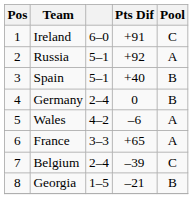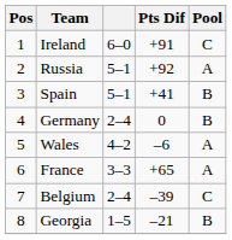 <table class="wikitable sortable"  style="text-align: center;">
 <tr>
 <th>Pos</th>
 <th>Team</th>
 <th></th>
 <th>Pts Dif</th>
 <th>Pool</th>
 </tr>
 <tr>
 <td>1</td>
 <td align=left>Ireland</td>
 <td>6–0</td>
 <td>+91</td>
 <td>C</td>
 </tr>
 <tr>
 <td>2</td>
 <td align=left>Russia</td>
 <td>5–1</td>
 <td>+92</td>
 <td>A</td>
 </tr>
 <tr>
 <td>3</td>
 <td align=left>Spain</td>
 <td>5–1</td>
-<td>+40</td>
+<td>+41</td>
 <td>B</td>
 </tr>
 <tr>
 <td>4</td>
 <td align=left>Germany</td>
 <td>2–4</td>
 <td>0</td>
 <td>B</td>
 </tr>
 <tr>
 <td>5</td>
 <td align=left>Wales</td>
 <td>4–2</td>
 <td>–6</td>
 <td>A</td>
 </tr>
 <tr>
 <td>6</td>
 <td align=left>France</td>
 <td>3–3</td>
 <td>+65</td>
 <td>A</td>
 </tr>
 <tr>
 <td>7</td>
 <td align=left>Belgium</td>
 <td>2–4</td>
 <td>–39</td>
 <td>C</td>
 </tr>
 <tr>
 <td>8</td>
 <td align=left>Georgia</td>
 <td>1–5</td>
 <td>–21</td>
 <td>B</td>
 </tr>
 <tr>
 </tr>
 </table>
